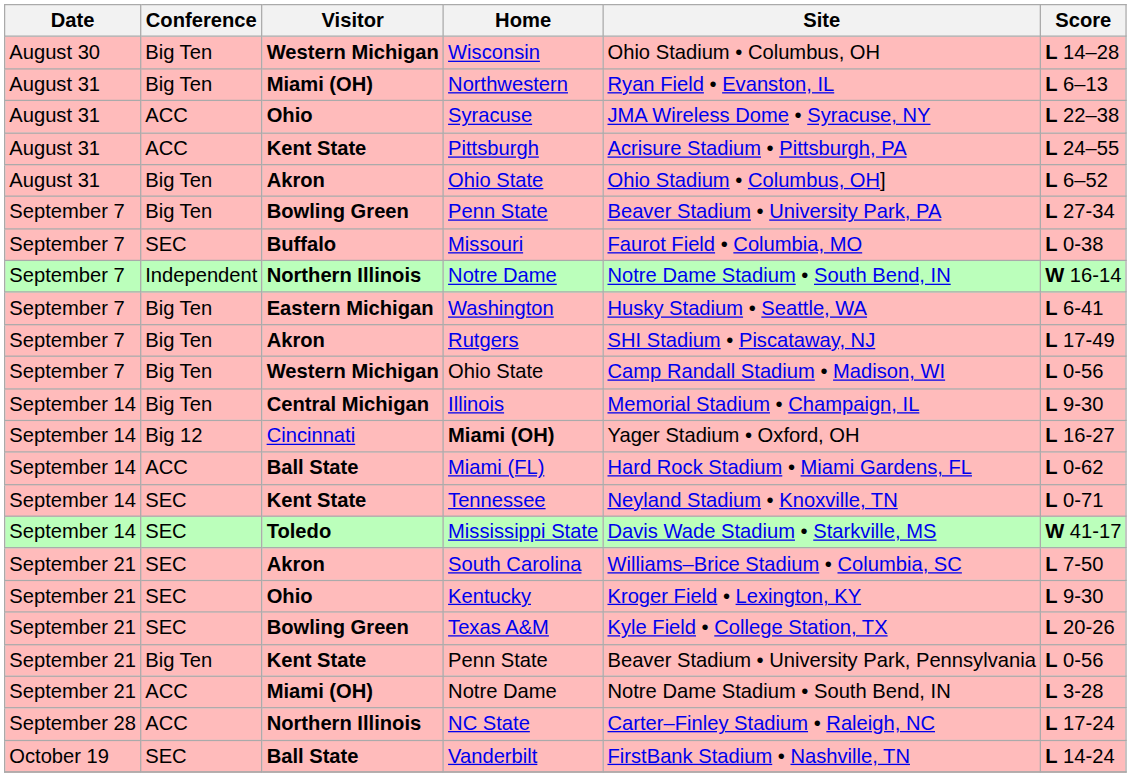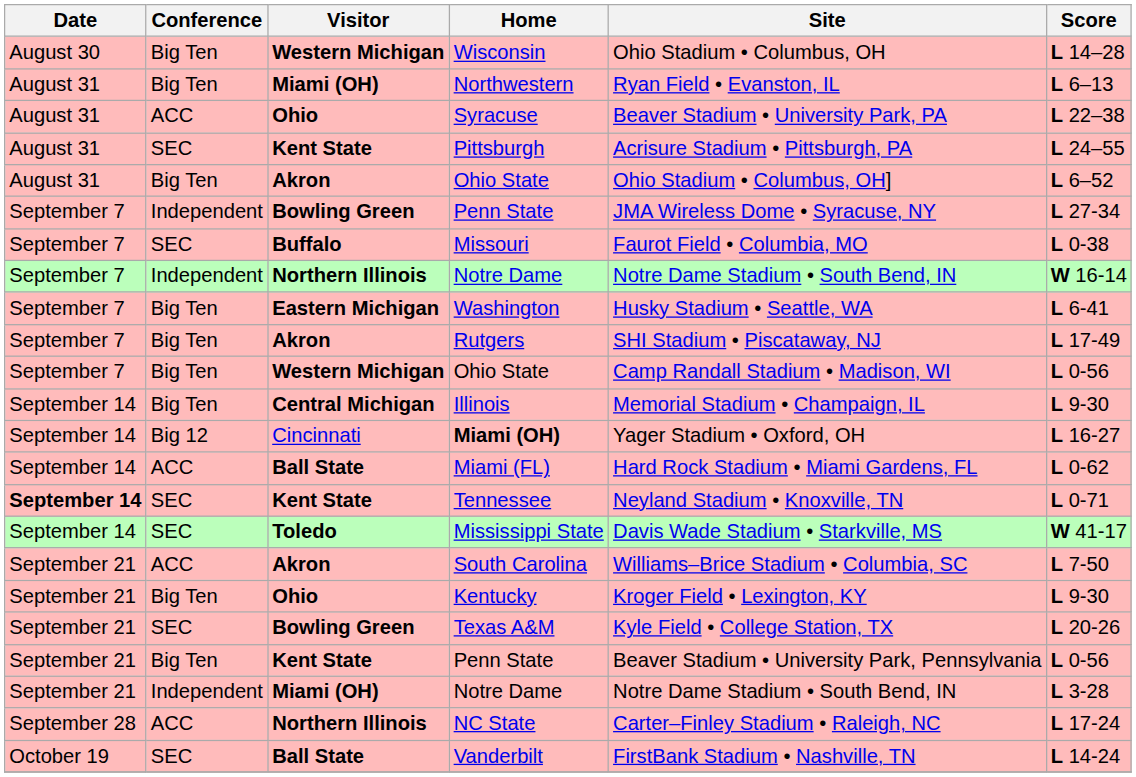 <table class="wikitable">
 <tr>
 <th>Date</th>
 <th>Conference</th>
 <th>Visitor</th>
 <th>Home</th>
 <th>Site</th>
 <th>Score</th>
 </tr>
 <tr style="background:#fbb;">
 <td>August 30</td>
 <td>Big Ten</td>
 <td><strong>Western Michigan</strong></td>
 <td><a href='#'>Wisconsin</a></td>
 <td>Ohio Stadium • Columbus, OH</td>
 <td><strong>L</strong> 14–28</td>
 </tr>
 <tr style="background:#fbb;">
 <td>August 31</td>
 <td>Big Ten</td>
 <td><strong>Miami (OH)</strong></td>
 <td><a href='#'>Northwestern</a></td>
 <td><a href='#'>Ryan Field</a> • <a href='#'>Evanston, IL</a></td>
 <td><strong>L</strong> 6–13</td>
 </tr>
 <tr style="background:#fbb;">
 <td>August 31</td>
 <td>ACC</td>
 <td><strong>Ohio</strong></td>
 <td><a href='#'>Syracuse</a></td>
-<td><a href='#'>JMA Wireless Dome</a> • <a href='#'>Syracuse, NY</a></td>
+<td><a href='#'>Beaver Stadium</a> • <a href='#'>University Park, PA</a></td>
 <td><strong>L</strong> 22–38</td>
 </tr>
 <tr style="background:#fbb;">
 <td>August 31</td>
-<td>ACC</td>
+<td>SEC</td>
 <td><strong>Kent State</strong></td>
 <td><a href='#'>Pittsburgh</a></td>
 <td><a href='#'>Acrisure Stadium</a> • <a href='#'>Pittsburgh, PA</a></td>
 <td><strong>L</strong> 24–55</td>
 </tr>
 <tr style="background:#fbb;">
 <td>August 31</td>
 <td>Big Ten</td>
 <td><strong>Akron</strong></td>
 <td><a href='#'>Ohio State</a></td>
 <td><a href='#'>Ohio Stadium</a> • <a href='#'>Columbus, OH</a>]</td>
 <td><strong>L</strong> 6–52</td>
 </tr>
 <tr style="background:#fbb;">
 <td>September 7</td>
-<td>Big Ten</td>
+<td>Independent</td>
 <td><strong>Bowling Green</strong></td>
 <td><a href='#'>Penn State</a></td>
-<td><a href='#'>Beaver Stadium</a> • <a href='#'>University Park, PA</a></td>
+<td><a href='#'>JMA Wireless Dome</a> • <a href='#'>Syracuse, NY</a></td>
 <td><strong>L</strong> 27-34</td>
 </tr>
 <tr style="background:#fbb;">
 <td>September 7</td>
 <td>SEC</td>
 <td><strong>Buffalo</strong></td>
 <td><a href='#'>Missouri</a></td>
 <td><a href='#'>Faurot Field</a> • <a href='#'>Columbia, MO</a></td>
 <td><strong>L</strong> 0-38</td>
 </tr>
 <tr style="background:#bfb;">
 <td>September 7</td>
 <td>Independent</td>
 <td><strong>Northern Illinois</strong></td>
 <td><a href='#'>Notre Dame</a></td>
 <td><a href='#'>Notre Dame Stadium</a> • <a href='#'>South Bend, IN</a></td>
 <td><strong>W</strong> 16-14</td>
 </tr>
 <tr style="background:#fbb;">
 <td>September 7</td>
 <td>Big Ten</td>
 <td><strong>Eastern Michigan</strong></td>
 <td><a href='#'>Washington</a></td>
 <td><a href='#'>Husky Stadium</a> • <a href='#'>Seattle, WA</a></td>
 <td><strong>L</strong> 6-41</td>
 </tr>
 <tr style="background:#fbb;">
 <td>September 7</td>
 <td>Big Ten</td>
 <td><strong>Akron</strong></td>
 <td><a href='#'>Rutgers</a></td>
 <td><a href='#'>SHI Stadium</a> • <a href='#'>Piscataway, NJ</a></td>
 <td><strong>L</strong> 17-49</td>
 </tr>
 <tr style="background:#fbb;">
 <td>September 7</td>
 <td>Big Ten</td>
 <td><strong>Western Michigan</strong></td>
 <td>Ohio State</td>
 <td><a href='#'>Camp Randall Stadium</a> • <a href='#'>Madison, WI</a></td>
 <td><strong>L</strong> 0-56</td>
 </tr>
 <tr style="background:#fbb;">
 <td>September 14</td>
 <td>Big Ten</td>
 <td><strong>Central Michigan</strong></td>
 <td><a href='#'>Illinois</a></td>
 <td><a href='#'>Memorial Stadium</a> • <a href='#'>Champaign, IL</a></td>
 <td><strong>L</strong> 9-30</td>
 </tr>
 <tr style="background:#fbb;">
 <td>September 14</td>
 <td>Big 12</td>
 <td><a href='#'>Cincinnati</a></td>
 <td><strong>Miami (OH)</strong></td>
 <td>Yager Stadium • Oxford, OH</td>
 <td><strong>L</strong> 16-27</td>
 </tr>
 <tr style="background:#fbb;">
 <td>September 14</td>
 <td>ACC</td>
 <td><strong>Ball State</strong></td>
 <td><a href='#'>Miami (FL)</a></td>
 <td><a href='#'>Hard Rock Stadium</a> • <a href='#'>Miami Gardens, FL</a></td>
 <td><strong>L</strong> 0-62</td>
 </tr>
 <tr style="background:#fbb;">
-<td>September 14</td>
+<td><strong>September 14</strong></td>
 <td>SEC</td>
 <td><strong>Kent State</strong></td>
 <td><a href='#'>Tennessee</a></td>
 <td><a href='#'>Neyland Stadium</a> • <a href='#'>Knoxville, TN</a></td>
 <td><strong>L</strong> 0-71</td>
 </tr>
 <tr style="background:#bfb;">
 <td>September 14</td>
 <td>SEC</td>
 <td><strong>Toledo</strong></td>
 <td><a href='#'>Mississippi State</a></td>
 <td><a href='#'>Davis Wade Stadium</a> • <a href='#'>Starkville, MS</a></td>
 <td><strong>W</strong> 41-17</td>
 </tr>
 <tr style="background:#fbb;">
 <td>September 21</td>
-<td>SEC</td>
+<td>ACC</td>
 <td><strong>Akron</strong></td>
 <td><a href='#'>South Carolina</a></td>
 <td><a href='#'>Williams–Brice Stadium</a> • <a href='#'>Columbia, SC</a></td>
 <td><strong>L</strong> 7-50</td>
 </tr>
 <tr style="background:#fbb;">
 <td>September 21</td>
-<td>SEC</td>
+<td>Big Ten</td>
 <td><strong>Ohio</strong></td>
 <td><a href='#'>Kentucky</a></td>
 <td><a href='#'>Kroger Field</a> • <a href='#'>Lexington, KY</a></td>
 <td><strong>L</strong> 9-30</td>
 </tr>
 <tr style="background:#fbb;">
 <td>September 21</td>
 <td>SEC</td>
 <td><strong>Bowling Green</strong></td>
 <td><a href='#'>Texas A&M</a></td>
 <td><a href='#'>Kyle Field</a> • <a href='#'>College Station, TX</a></td>
 <td><strong>L</strong> 20-26</td>
 </tr>
 <tr style="background:#fbb;">
 <td>September 21</td>
 <td>Big Ten</td>
 <td><strong>Kent State</strong></td>
 <td>Penn State</td>
 <td>Beaver Stadium • University Park, Pennsylvania</td>
 <td><strong>L</strong> 0-56</td>
 </tr>
 <tr style="background:#fbb;">
 <td>September 21</td>
-<td>ACC</td>
+<td>Independent</td>
 <td><strong>Miami (OH)</strong></td>
 <td>Notre Dame</td>
 <td>Notre Dame Stadium • South Bend, IN</td>
 <td><strong>L</strong> 3-28</td>
 </tr>
 <tr style="background:#fbb;">
 <td>September 28</td>
 <td>ACC</td>
 <td><strong>Northern Illinois</strong></td>
 <td><a href='#'>NC State</a></td>
 <td><a href='#'>Carter–Finley Stadium</a> • <a href='#'>Raleigh, NC</a></td>
 <td><strong>L</strong> 17-24</td>
 </tr>
 <tr style="background:#fbb;">
 <td>October 19</td>
 <td>SEC</td>
 <td><strong>Ball State</strong></td>
 <td><a href='#'>Vanderbilt</a></td>
 <td><a href='#'>FirstBank Stadium</a> • <a href='#'>Nashville, TN</a></td>
 <td><strong>L</strong> 14-24</td>
 </tr>
 <tr>
 </tr>
 </table>
